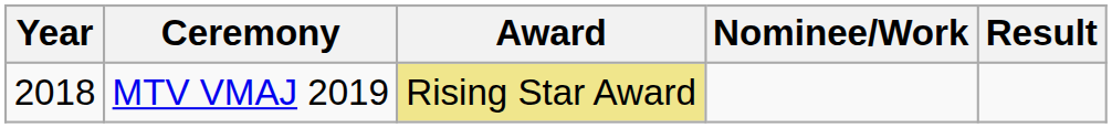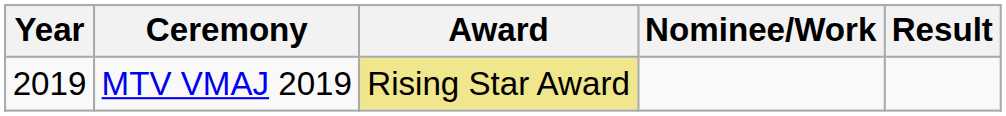 <table class="wikitable">
 <tr>
 <th>Year</th>
 <th>Ceremony</th>
 <th>Award</th>
 <th>Nominee/Work</th>
 <th>Result</th>
 </tr>
 <tr>
-<td rowspan="1">2018</td>
+<td rowspan="1">2019</td>
 <td><a href='#'>MTV VMAJ</a> 2019</td>
 <td style="background: khaki;">Rising Star Award</td>
 <td></td>
 <td></td>
 </tr>
 </table>
